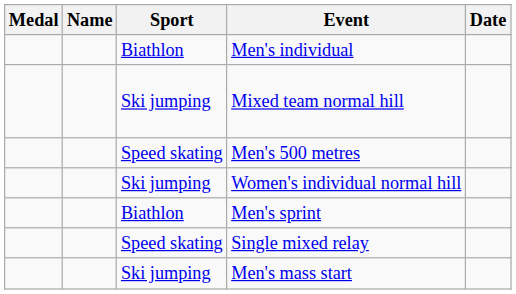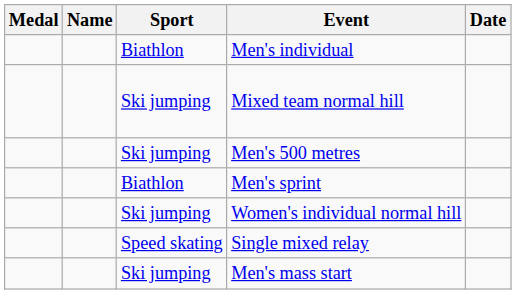 <table class="wikitable sortable" style="font-size:95%;">
 <tr>
 <th>Medal</th>
 <th>Name</th>
 <th>Sport</th>
 <th>Event</th>
 <th>Date</th>
 </tr>
 <tr>
 <td></td>
 <td></td>
 <td><a href='#'>Biathlon</a></td>
 <td><a href='#'>Men's individual</a></td>
 <td></td>
 </tr>
 <tr>
 <td></td>
 <td><br><br><br></td>
 <td><a href='#'>Ski jumping</a></td>
 <td><a href='#'>Mixed team normal hill</a></td>
 <td></td>
 </tr>
 <tr>
 <td></td>
 <td></td>
-<td><a href='#'>Speed skating</a></td>
+<td><a href='#'>Ski jumping</a></td>
 <td><a href='#'>Men's 500 metres</a></td>
+<td></td>
+</tr>
+<tr>
+<td></td>
+<td></td>
+<td><a href='#'>Biathlon</a></td>
+<td><a href='#'>Men's sprint</a></td>
 <td></td>
 </tr>
 <tr>
 <td></td>
 <td></td>
 <td><a href='#'>Ski jumping</a></td>
 <td><a href='#'>Women's individual normal hill</a></td>
-<td></td>
-</tr>
-<tr>
-<td></td>
-<td></td>
-<td><a href='#'>Biathlon</a></td>
-<td><a href='#'>Men's sprint</a></td>
 <td></td>
 </tr>
 <tr>
 <td></td>
 <td><br></td>
 <td><a href='#'>Speed skating</a></td>
 <td><a href='#'>Single mixed relay</a></td>
 <td></td>
 </tr>
 <tr>
 <td></td>
 <td></td>
 <td><a href='#'>Ski jumping</a></td>
 <td><a href='#'>Men's mass start</a></td>
 <td></td>
 </tr>
 </table>
